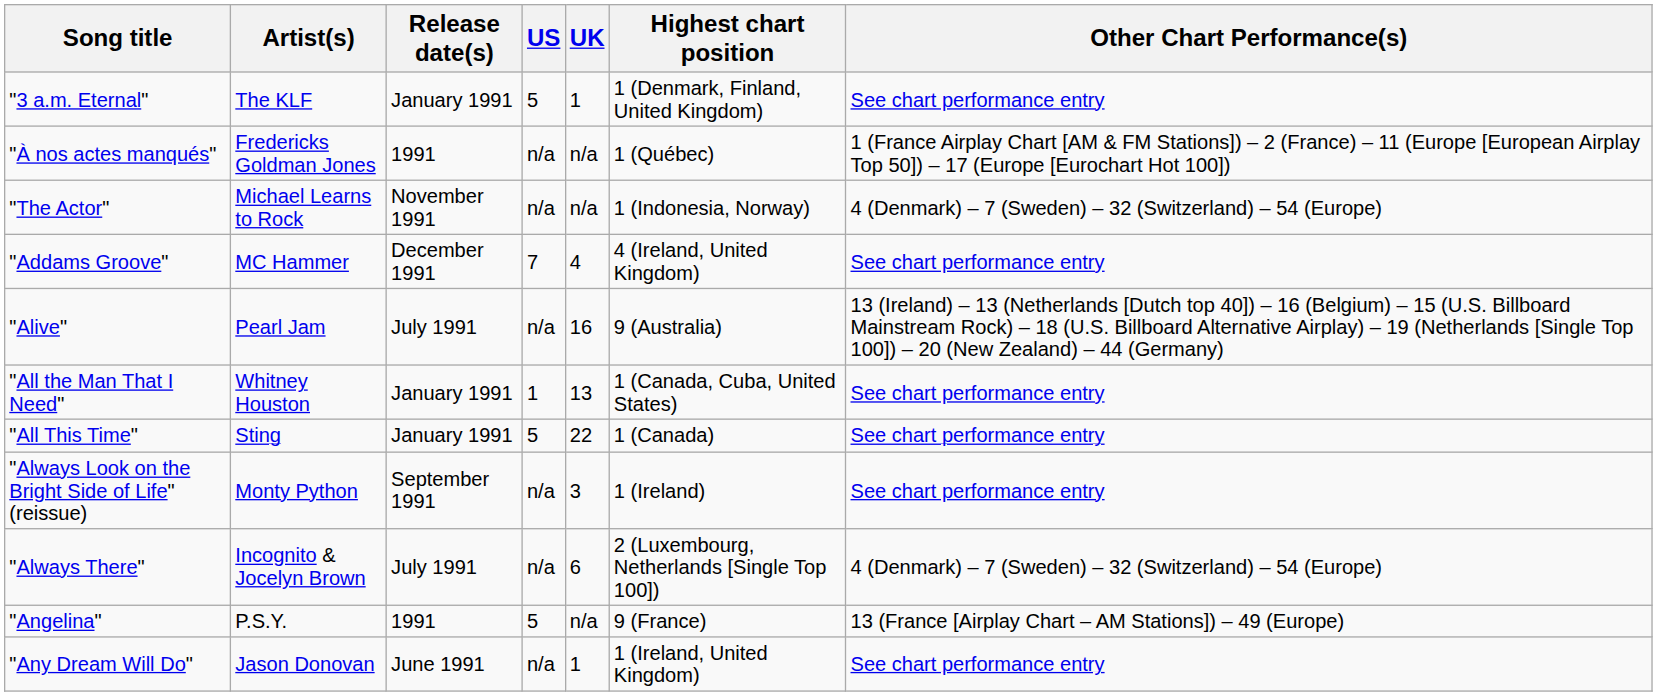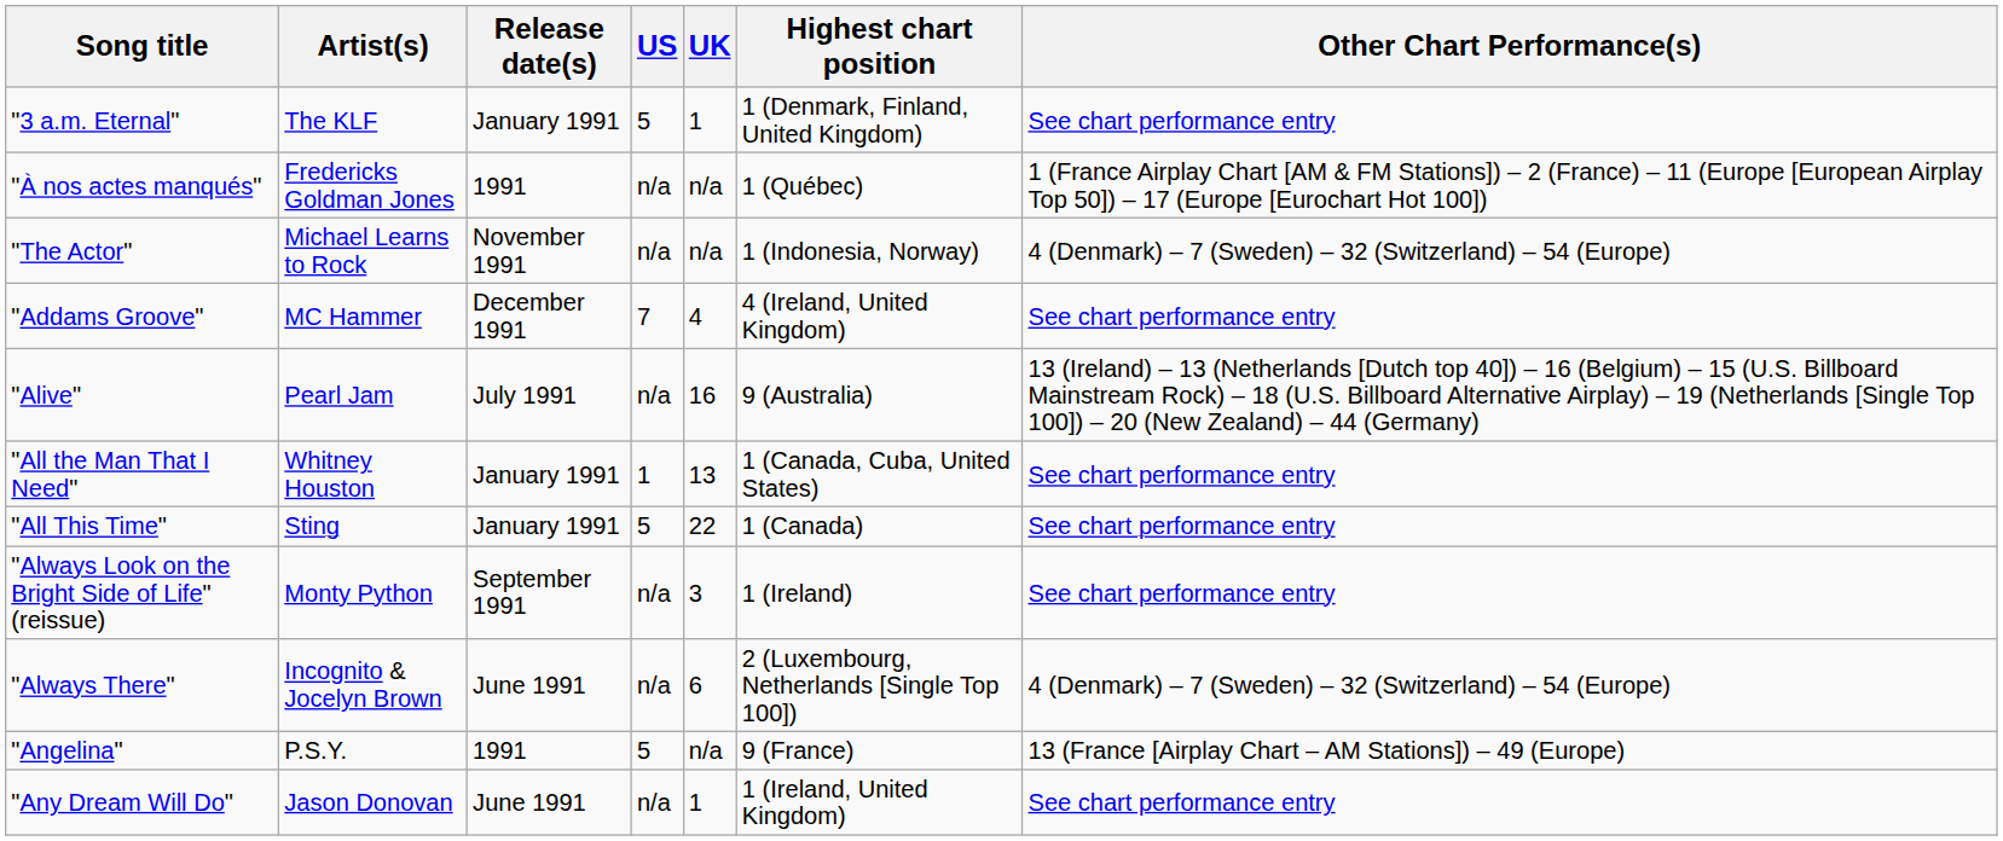 <table class="wikitable sortable" style="font-size:95%;">
 <tr>
 <th><big>Song title</big></th>
 <th><big>Artist(s)</big></th>
 <th><big>Release date(s)</big></th>
 <th><big><a href='#'>US</a></big></th>
 <th><big><a href='#'>UK</a></big></th>
 <th><big>Highest chart position</big></th>
 <th><big>Other Chart Performance(s)</big></th>
 </tr>
 <tr>
 <td>"<a href='#'>3 a.m. Eternal</a>"</td>
 <td><a href='#'>The KLF</a></td>
 <td>January 1991</td>
 <td>5</td>
 <td>1</td>
 <td>1 (Denmark, Finland, United Kingdom)</td>
 <td><a href='#'>See chart performance entry</a></td>
 </tr>
 <tr>
 <td>"<a href='#'>À nos actes manqués</a>"</td>
 <td><a href='#'>Fredericks Goldman Jones</a></td>
 <td>1991</td>
 <td>n/a</td>
 <td>n/a</td>
 <td>1 (Québec)</td>
 <td>1 (France Airplay Chart [AM & FM Stations]) – 2 (France) – 11 (Europe [European Airplay Top 50]) – 17 (Europe [Eurochart Hot 100])</td>
 </tr>
 <tr>
 <td>"<a href='#'>The Actor</a>"</td>
 <td><a href='#'>Michael Learns to Rock</a></td>
 <td>November 1991</td>
 <td>n/a</td>
 <td>n/a</td>
 <td>1 (Indonesia, Norway)</td>
 <td>4 (Denmark) – 7 (Sweden) – 32 (Switzerland) – 54 (Europe)</td>
 </tr>
 <tr>
 <td>"<a href='#'>Addams Groove</a>"</td>
 <td><a href='#'>MC Hammer</a></td>
 <td>December 1991</td>
 <td>7</td>
 <td>4</td>
 <td>4 (Ireland, United Kingdom)</td>
 <td><a href='#'>See chart performance entry</a></td>
 </tr>
 <tr>
 <td>"<a href='#'>Alive</a>"</td>
 <td><a href='#'>Pearl Jam</a></td>
 <td>July 1991</td>
 <td>n/a</td>
 <td>16</td>
 <td>9 (Australia)</td>
 <td>13 (Ireland) – 13 (Netherlands [Dutch top 40]) – 16 (Belgium) – 15 (U.S. Billboard Mainstream Rock) – 18 (U.S. Billboard Alternative Airplay) – 19 (Netherlands [Single Top 100]) – 20 (New Zealand) – 44 (Germany)</td>
 </tr>
 <tr>
 <td>"<a href='#'>All the Man That I Need</a>"</td>
 <td><a href='#'>Whitney Houston</a></td>
 <td>January 1991</td>
 <td>1</td>
 <td>13</td>
 <td>1 (Canada, Cuba, United States)</td>
 <td><a href='#'>See chart performance entry</a></td>
 </tr>
 <tr>
 <td>"<a href='#'>All This Time</a>"</td>
 <td><a href='#'>Sting</a></td>
 <td>January 1991</td>
 <td>5</td>
 <td>22</td>
 <td>1 (Canada)</td>
 <td><a href='#'>See chart performance entry</a></td>
 </tr>
 <tr>
 <td>"<a href='#'>Always Look on the Bright Side of Life</a>" (reissue)</td>
 <td><a href='#'>Monty Python</a></td>
 <td>September 1991</td>
 <td>n/a</td>
 <td>3</td>
 <td>1 (Ireland)</td>
 <td><a href='#'>See chart performance entry</a></td>
 </tr>
 <tr>
 <td>"<a href='#'>Always There</a>"</td>
 <td><a href='#'>Incognito</a> & <a href='#'>Jocelyn Brown</a></td>
-<td>July 1991</td>
+<td>June 1991</td>
 <td>n/a</td>
 <td>6</td>
 <td>2 (Luxembourg, Netherlands [Single Top 100])</td>
 <td>4 (Denmark) – 7 (Sweden) – 32 (Switzerland) – 54 (Europe)</td>
 </tr>
 <tr>
 <td>"<a href='#'>Angelina</a>"</td>
 <td>P.S.Y.</td>
 <td>1991</td>
 <td>5</td>
 <td>n/a</td>
 <td>9 (France)</td>
 <td>13 (France [Airplay Chart – AM Stations]) – 49 (Europe)</td>
 </tr>
 <tr>
 <td>"<a href='#'>Any Dream Will Do</a>"</td>
 <td><a href='#'>Jason Donovan</a></td>
 <td>June 1991</td>
 <td>n/a</td>
 <td>1</td>
 <td>1 (Ireland, United Kingdom)</td>
 <td><a href='#'>See chart performance entry</a></td>
 </tr>
 </table>
